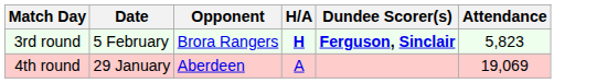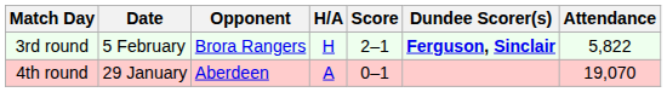 <table class="wikitable" style="text-align:center">
 <tr>
 <th>Match Day</th>
 <th>Date</th>
 <th>Opponent</th>
 <th>H/A</th>
+<th>Score</th>
 <th>Dundee Scorer(s)</th>
 <th>Attendance</th>
 </tr>
 <tr bgcolor="#EEFFEE">
 <td>3rd round</td>
 <td align="left">5 February</td>
 <td align="left"><a href='#'>Brora Rangers</a></td>
-<td><strong><a href='#'>H</a></strong></td>
+<td><a href='#'>H</a></td>
+<td>2–1</td>
 <td align="left"><strong><a href='#'>Ferguson</a>, <a href='#'>Sinclair</a></strong></td>
-<td>5,823</td>
+<td>5,822</td>
 </tr>
 <tr bgcolor="#FFCCCC">
 <td>4th round</td>
 <td align="left">29 January</td>
 <td align="left"><a href='#'>Aberdeen</a></td>
 <td><a href='#'>A</a></td>
+<td>0–1</td>
 <td align="left"></td>
-<td>19,069</td>
+<td>19,070</td>
 </tr>
 </table>
